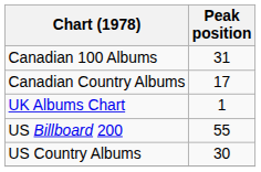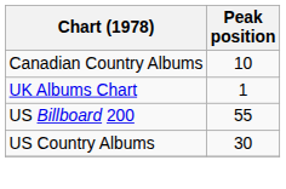 <table class="wikitable sortable" border="1">
 <tr>
 <th scope="col">Chart (1978)</th>
 <th scope="col">Peak<br>position</th>
 </tr>
 <tr>
-<td>Canadian 100 Albums</td>
-<td style="text-align:center;">31</td>
-</tr>
-<tr>
 <td>Canadian Country Albums</td>
-<td style="text-align:center;">17</td>
+<td style="text-align:center;">10</td>
 </tr>
 <tr>
 <td><a href='#'>UK Albums Chart</a></td>
 <td style="text-align:center;">1</td>
 </tr>
 <tr>
 <td>US <em><a href='#'>Billboard</a></em> <a href='#'>200</a></td>
 <td style="text-align:center;">55</td>
 </tr>
 <tr>
 <td>US Country Albums</td>
 <td style="text-align:center;">30</td>
 </tr>
 <tr>
 </tr>
 </table>
